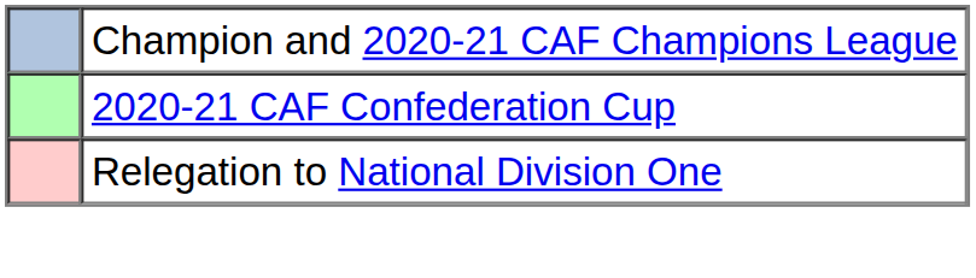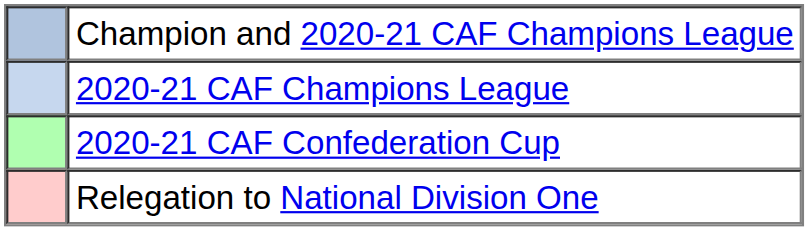 <table bgcolor="f7f8ff"  cellpadding="3" cellspacing="0" border="1" style="font-size: 95%; border: gray solid 1px; border-collapse: colllapse;text-align:center;">
 <tr>
 <td style="width: 20px; background-color: #B0C4DE;"></td>
 <td style="background-color: #ffffff; text-align: left;">Champion and <a href='#'>2020-21 CAF Champions League</a></td>
+</tr>
+<tr>
+<td style="width: 20px; background-color: #C6D7EE;"></td>
+<td style="background-color: #ffffff; text-align: left;"><a href='#'>2020-21 CAF Champions League</a></td>
 </tr>
 <tr>
 <td style="width: 20px; background-color: #B0FFB0;"></td>
 <td style="background-color: #ffffff; text-align: left;"><a href='#'>2020-21 CAF Confederation Cup</a></td>
 </tr>
 <tr>
 <td style="width: 20px; background-color: #ffcccc;"></td>
 <td style="background-color: #ffffff; text-align: left;">Relegation to <a href='#'>National Division One</a></td>
 </tr>
 </table>
